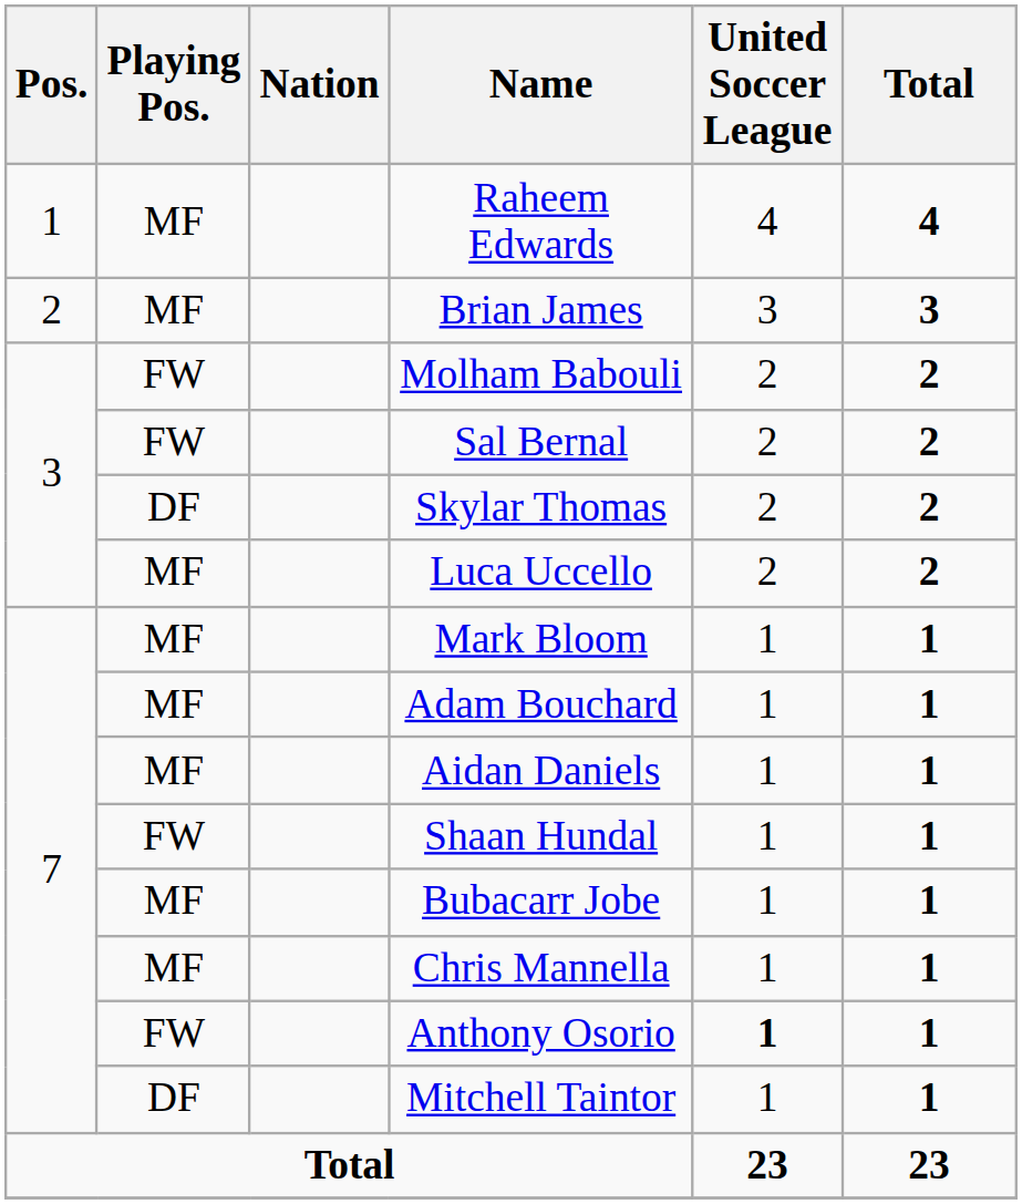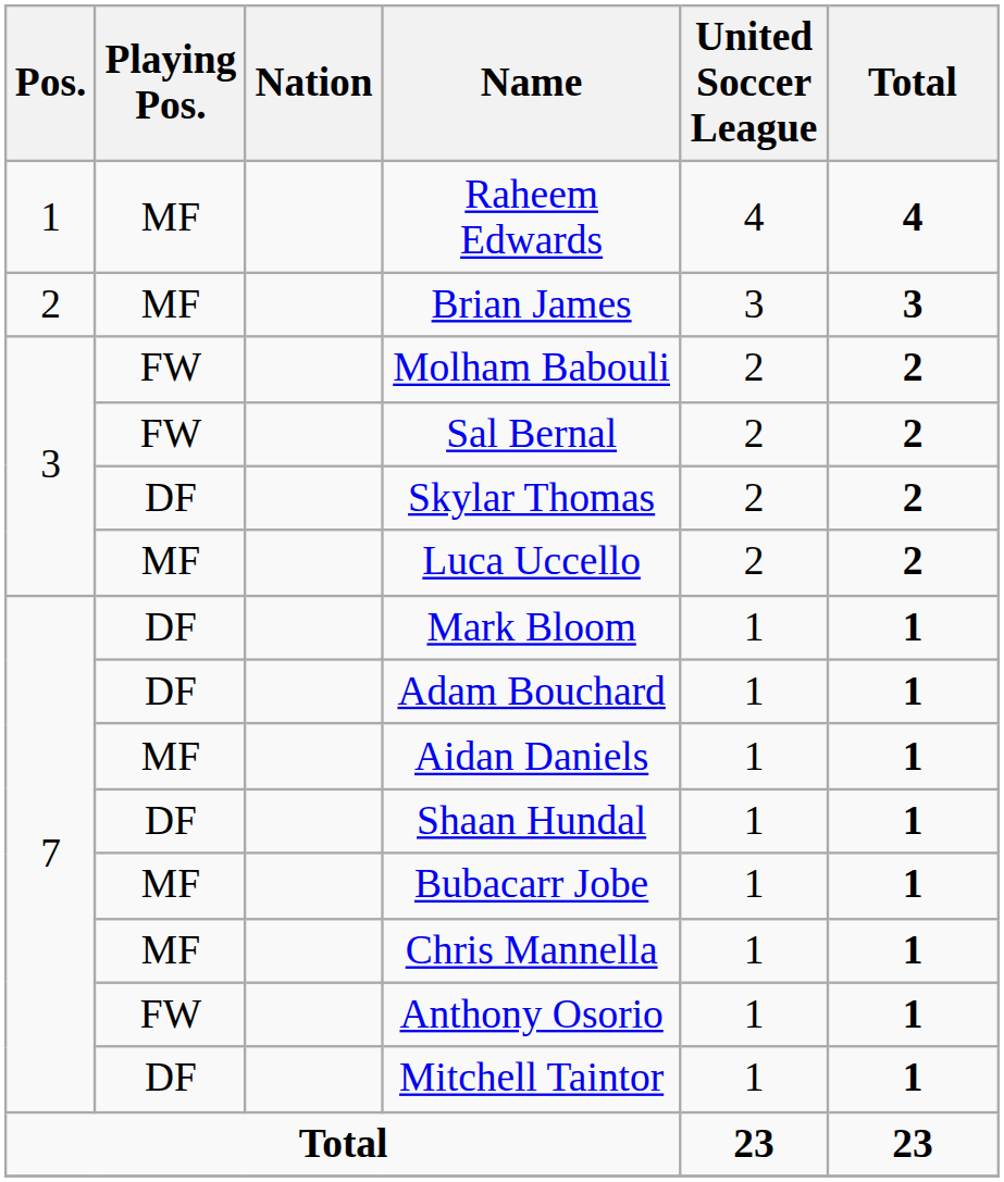 <table class="wikitable sortable" style="font-size:100%; text-align:center">
 <tr>
 <th width=15>Pos.</th>
 <th width=15>Playing Pos.</th>
 <th width=15>Nation</th>
 <th width=110>Name</th>
 <th width=50>United Soccer League</th>
 <th width=60>Total</th>
 </tr>
 <tr>
 <td>1</td>
 <td>MF</td>
 <td></td>
 <td><a href='#'>Raheem Edwards</a></td>
 <td>4</td>
 <td><strong>4</strong></td>
 </tr>
 <tr>
 <td>2</td>
 <td>MF</td>
 <td></td>
 <td><a href='#'>Brian James</a></td>
 <td>3</td>
 <td><strong>3</strong></td>
 </tr>
 <tr>
 <td rowspan=4>3</td>
 <td>FW</td>
 <td></td>
 <td><a href='#'>Molham Babouli</a></td>
 <td>2</td>
 <td><strong>2</strong></td>
 </tr>
 <tr>
 <td>FW</td>
 <td></td>
 <td><a href='#'>Sal Bernal</a></td>
 <td>2</td>
 <td><strong>2</strong></td>
 </tr>
 <tr>
 <td>DF</td>
 <td></td>
 <td><a href='#'>Skylar Thomas</a></td>
 <td>2</td>
 <td><strong>2</strong></td>
 </tr>
 <tr>
 <td>MF</td>
 <td></td>
 <td><a href='#'>Luca Uccello</a></td>
 <td>2</td>
 <td><strong>2</strong></td>
 </tr>
 <tr>
 <td rowspan=8>7</td>
-<td>MF</td>
+<td>DF</td>
 <td></td>
 <td><a href='#'>Mark Bloom</a></td>
 <td>1</td>
 <td><strong>1</strong></td>
 </tr>
 <tr>
-<td>MF</td>
+<td>DF</td>
 <td></td>
 <td><a href='#'>Adam Bouchard</a></td>
 <td>1</td>
 <td><strong>1</strong></td>
 </tr>
 <tr>
 <td>MF</td>
 <td></td>
 <td><a href='#'>Aidan Daniels</a></td>
 <td>1</td>
 <td><strong>1</strong></td>
 </tr>
 <tr>
-<td>FW</td>
+<td>DF</td>
 <td></td>
 <td><a href='#'>Shaan Hundal</a></td>
 <td>1</td>
 <td><strong>1</strong></td>
 </tr>
 <tr>
 <td>MF</td>
 <td></td>
 <td><a href='#'>Bubacarr Jobe</a></td>
 <td>1</td>
 <td><strong>1</strong></td>
 </tr>
 <tr>
 <td>MF</td>
 <td></td>
 <td><a href='#'>Chris Mannella</a></td>
 <td>1</td>
 <td><strong>1</strong></td>
 </tr>
 <tr>
 <td>FW</td>
 <td></td>
 <td><a href='#'>Anthony Osorio</a></td>
-<td><strong>1</strong></td>
+<td>1</td>
 <td><strong>1</strong></td>
 </tr>
 <tr>
 <td>DF</td>
 <td></td>
 <td><a href='#'>Mitchell Taintor</a></td>
 <td>1</td>
 <td><strong>1</strong></td>
 </tr>
 <tr>
 <td colspan=4><strong>Total</strong></td>
 <td><strong>23</strong></td>
 <td><strong>23</strong></td>
 </tr>
 <tr>
 </tr>
 </table>
